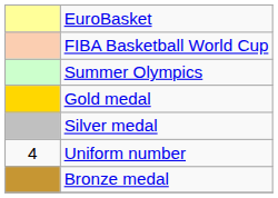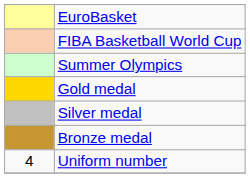 <table class="wikitable" style="font-size:90%;">
 <tr>
 <td style="background-color:#FFFF99" width="40px"></td>
 <td><a href='#'>EuroBasket</a></td>
 </tr>
 <tr>
 <td style="background-color:#FBCEB1" width="40px"></td>
 <td><a href='#'>FIBA Basketball World Cup</a></td>
 </tr>
 <tr>
 <td style="background-color:#CCFFCC" width="40px"></td>
 <td><a href='#'>Summer Olympics</a></td>
 </tr>
 <tr>
 <td style="background-color:gold" width="40px"></td>
 <td><a href='#'>Gold medal</a></td>
 </tr>
 <tr>
 <td style="background-color:silver" width="40px"></td>
 <td><a href='#'>Silver medal</a></td>
 </tr>
 <tr>
+<td style="background-color:#C69633" width="40px"></td>
+<td><a href='#'>Bronze medal</a></td>
+</tr>
+<tr>
 <td style="text-align:center;" width="40px">4</td>
 <td><a href='#'>Uniform number</a></td>
 </tr>
 <tr>
-<td style="background-color:#C69633" width="40px"></td>
-<td><a href='#'>Bronze medal</a></td>
-</tr>
-<tr>
 </tr>
 </table>
